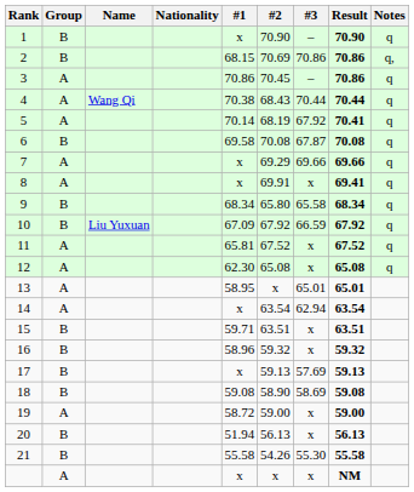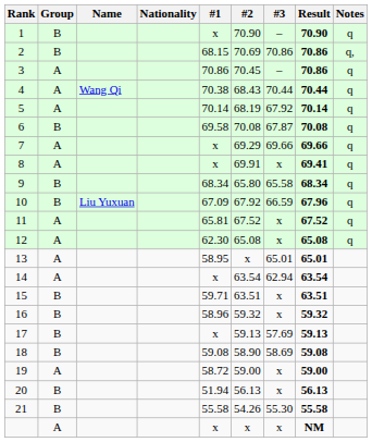 <table class="wikitable sortable" style="text-align:center">
 <tr>
 <th>Rank</th>
 <th>Group</th>
 <th>Name</th>
 <th>Nationality</th>
 <th>#1</th>
 <th>#2</th>
 <th>#3</th>
 <th>Result</th>
 <th>Notes</th>
 </tr>
 <tr bgcolor=ddffdd>
 <td>1</td>
 <td>B</td>
 <td align=left></td>
 <td align=left></td>
 <td>x</td>
 <td>70.90</td>
 <td>–</td>
 <td><strong>70.90</strong></td>
 <td>q</td>
 </tr>
 <tr bgcolor=ddffdd>
 <td>2</td>
 <td>B</td>
 <td align=left></td>
 <td align=left></td>
 <td>68.15</td>
 <td>70.69</td>
 <td>70.86</td>
 <td><strong>70.86</strong></td>
 <td>q, </td>
 </tr>
 <tr bgcolor=ddffdd>
 <td>3</td>
 <td>A</td>
 <td align=left></td>
 <td align=left></td>
 <td>70.86</td>
 <td>70.45</td>
 <td>–</td>
 <td><strong>70.86</strong></td>
 <td>q</td>
 </tr>
 <tr bgcolor=ddffdd>
 <td>4</td>
 <td>A</td>
 <td align=left><a href='#'>Wang Qi</a></td>
 <td align=left></td>
 <td>70.38</td>
 <td>68.43</td>
 <td>70.44</td>
 <td><strong>70.44</strong></td>
 <td>q</td>
 </tr>
 <tr bgcolor=ddffdd>
 <td>5</td>
 <td>A</td>
 <td align=left></td>
 <td align=left></td>
 <td>70.14</td>
 <td>68.19</td>
 <td>67.92</td>
-<td><strong>70.41</strong></td>
+<td><strong>70.14</strong></td>
 <td>q</td>
 </tr>
 <tr bgcolor=ddffdd>
 <td>6</td>
 <td>B</td>
 <td align=left></td>
 <td align=left></td>
 <td>69.58</td>
 <td>70.08</td>
 <td>67.87</td>
 <td><strong>70.08</strong></td>
 <td>q</td>
 </tr>
 <tr bgcolor=ddffdd>
 <td>7</td>
 <td>A</td>
 <td align=left></td>
 <td align=left></td>
 <td>x</td>
 <td>69.29</td>
 <td>69.66</td>
 <td><strong>69.66</strong></td>
 <td>q</td>
 </tr>
 <tr bgcolor=ddffdd>
 <td>8</td>
 <td>A</td>
 <td align=left></td>
 <td align=left></td>
 <td>x</td>
 <td>69.91</td>
 <td>x</td>
 <td><strong>69.41</strong></td>
 <td>q</td>
 </tr>
 <tr bgcolor=ddffdd>
 <td>9</td>
 <td>B</td>
 <td align=left></td>
 <td align=left></td>
 <td>68.34</td>
 <td>65.80</td>
 <td>65.58</td>
 <td><strong>68.34</strong></td>
 <td>q</td>
 </tr>
 <tr bgcolor=ddffdd>
 <td>10</td>
 <td>B</td>
 <td align=left><a href='#'>Liu Yuxuan</a></td>
 <td align=left></td>
 <td>67.09</td>
 <td>67.92</td>
 <td>66.59</td>
-<td><strong>67.92</strong></td>
+<td><strong>67.96</strong></td>
 <td>q</td>
 </tr>
 <tr bgcolor=ddffdd>
 <td>11</td>
 <td>A</td>
 <td align=left></td>
 <td align=left></td>
 <td>65.81</td>
 <td>67.52</td>
 <td>x</td>
 <td><strong>67.52</strong></td>
 <td>q</td>
 </tr>
 <tr bgcolor=ddffdd>
 <td>12</td>
 <td>A</td>
 <td align=left></td>
 <td align=left></td>
 <td>62.30</td>
 <td>65.08</td>
 <td>x</td>
 <td><strong>65.08</strong></td>
 <td>q</td>
 </tr>
 <tr>
 <td>13</td>
 <td>A</td>
 <td align=left></td>
 <td align=left></td>
 <td>58.95</td>
 <td>x</td>
 <td>65.01</td>
 <td><strong>65.01</strong></td>
 <td></td>
 </tr>
 <tr>
 <td>14</td>
 <td>A</td>
 <td align=left></td>
 <td align=left></td>
 <td>x</td>
 <td>63.54</td>
 <td>62.94</td>
 <td><strong>63.54</strong></td>
 <td></td>
 </tr>
 <tr>
 <td>15</td>
 <td>B</td>
 <td align=left></td>
 <td align=left></td>
 <td>59.71</td>
 <td>63.51</td>
 <td>x</td>
 <td><strong>63.51</strong></td>
 <td></td>
 </tr>
 <tr>
 <td>16</td>
 <td>B</td>
 <td align=left></td>
 <td align=left></td>
 <td>58.96</td>
 <td>59.32</td>
 <td>x</td>
 <td><strong>59.32</strong></td>
 <td></td>
 </tr>
 <tr>
 <td>17</td>
 <td>B</td>
 <td align=left></td>
 <td align=left></td>
 <td>x</td>
 <td>59.13</td>
 <td>57.69</td>
 <td><strong>59.13</strong></td>
 <td></td>
 </tr>
 <tr>
 <td>18</td>
 <td>B</td>
 <td align=left></td>
 <td align=left></td>
 <td>59.08</td>
 <td>58.90</td>
 <td>58.69</td>
 <td><strong>59.08</strong></td>
 <td></td>
 </tr>
 <tr>
 <td>19</td>
 <td>A</td>
 <td align=left></td>
 <td align=left></td>
 <td>58.72</td>
 <td>59.00</td>
 <td>x</td>
 <td><strong>59.00</strong></td>
 <td></td>
 </tr>
 <tr>
 <td>20</td>
 <td>B</td>
 <td align=left></td>
 <td align=left></td>
 <td>51.94</td>
 <td>56.13</td>
 <td>x</td>
 <td><strong>56.13</strong></td>
 <td></td>
 </tr>
 <tr>
 <td>21</td>
 <td>B</td>
 <td align=left></td>
 <td align=left></td>
 <td>55.58</td>
 <td>54.26</td>
 <td>55.30</td>
 <td><strong>55.58</strong></td>
 <td></td>
 </tr>
 <tr>
 <td></td>
 <td>A</td>
 <td align=left></td>
 <td align=left></td>
 <td>x</td>
 <td>x</td>
 <td>x</td>
 <td><strong>NM</strong></td>
 <td></td>
 </tr>
 </table>
